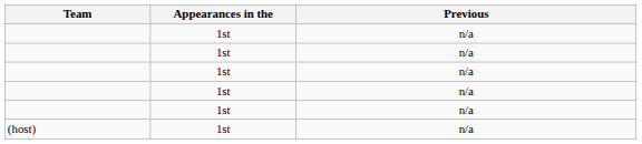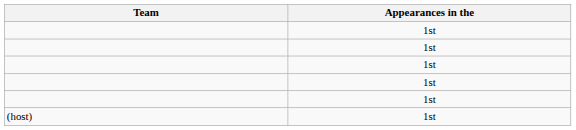 <table class="wikitable">
 <tr>
 <th style="width:16.67%;">Team</th>
 <th style="width:16.67%;">Appearances in the <br> </th>
-<th width=39%>Previous </th>
 </tr>
 <tr>
 <td align="left"></td>
 <td align=center>1st</td>
-<td align=center>n/a</td>
 </tr>
 <tr>
 <td align="left"></td>
 <td align=center>1st</td>
-<td align=center>n/a</td>
 </tr>
 <tr>
 <td align="left"></td>
 <td align=center>1st</td>
-<td align=center>n/a</td>
 </tr>
 <tr>
 <td align="left"></td>
 <td align=center>1st</td>
-<td align=center>n/a</td>
 </tr>
 <tr>
 <td align="left"></td>
 <td align=center>1st</td>
-<td align=center>n/a</td>
 </tr>
 <tr>
 <td align="left"> (host)</td>
 <td align=center>1st</td>
-<td align=center>n/a</td>
 </tr>
 </table>
